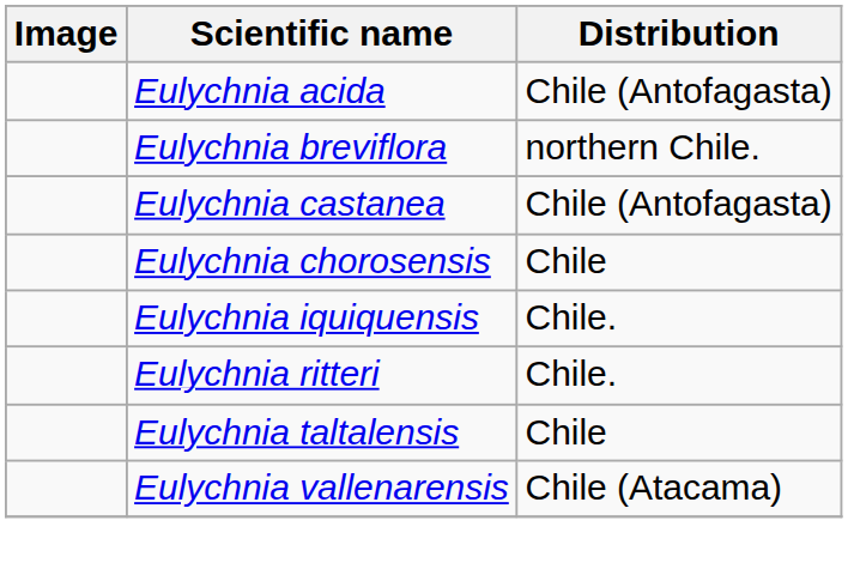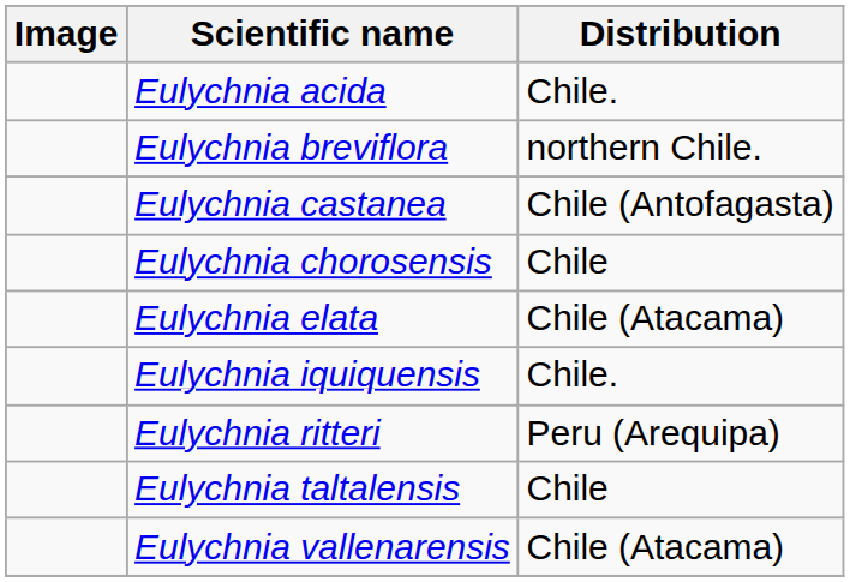 <table class="wikitable ">
 <tr>
 <th>Image</th>
 <th>Scientific name</th>
 <th>Distribution</th>
 </tr>
 <tr>
 <td></td>
 <td><em><a href='#'>Eulychnia acida</a></em> </td>
-<td>Chile (Antofagasta)</td>
+<td>Chile.</td>
 </tr>
 <tr>
 <td></td>
 <td><em><a href='#'>Eulychnia breviflora</a></em> </td>
 <td>northern Chile.</td>
 </tr>
 <tr>
 <td></td>
 <td><em><a href='#'>Eulychnia castanea</a></em> </td>
 <td>Chile (Antofagasta)</td>
 </tr>
 <tr>
 <td></td>
 <td><em><a href='#'>Eulychnia chorosensis</a></em> </td>
 <td>Chile</td>
 </tr>
 <tr>
 <td></td>
+<td><em><a href='#'>Eulychnia elata</a></em> </td>
+<td>Chile (Atacama)</td>
+</tr>
+<tr>
+<td></td>
 <td><em><a href='#'>Eulychnia iquiquensis</a></em> </td>
 <td>Chile.</td>
 </tr>
 <tr>
 <td></td>
 <td><em><a href='#'>Eulychnia ritteri</a></em> </td>
-<td>Chile.</td>
+<td>Peru (Arequipa)</td>
 </tr>
 <tr>
 <td></td>
 <td><em><a href='#'>Eulychnia taltalensis</a></em> </td>
 <td>Chile</td>
 </tr>
 <tr>
 <td></td>
 <td><em><a href='#'>Eulychnia vallenarensis</a></em> </td>
 <td>Chile (Atacama)</td>
 </tr>
 <tr>
 </tr>
 </table>
